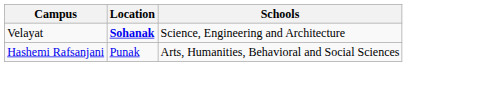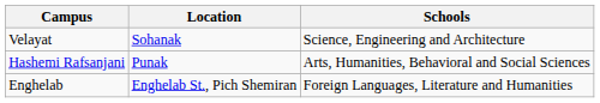 <table class="wikitable" style="text-align:left;">
 <tr>
 <th>Campus</th>
 <th>Location</th>
 <th>Schools</th>
 </tr>
 <tr>
 <td>Velayat</td>
-<td><strong><a href='#'>Sohanak</a></strong></td>
+<td><a href='#'>Sohanak</a></td>
 <td>Science, Engineering and Architecture</td>
 </tr>
 <tr>
 <td><a href='#'>Hashemi Rafsanjani</a></td>
 <td><a href='#'>Punak</a></td>
 <td>Arts, Humanities, Behavioral and Social Sciences</td>
 </tr>
+<tr>
+<td>Enghelab</td>
+<td><a href='#'>Enghelab St.</a>, Pich Shemiran</td>
+<td>Foreign Languages, Literature and Humanities</td>
+</tr>
 </table>
